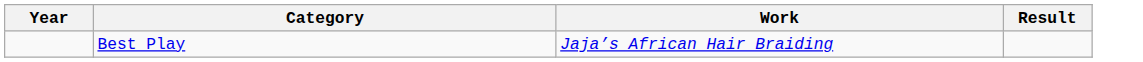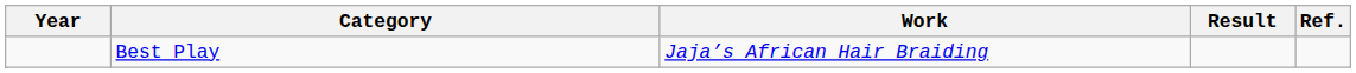 <table class=wikitable>
 <tr>
 <th scope="col" style="width:5em;">Year</th>
 <th scope="col" style="width:28em;">Category</th>
 <th scope="col" style="width:27em;">Work</th>
 <th scope="col" style="width:5em;">Result</th>
+<th>Ref.</th>
 </tr>
 <tr>
 <td style="text-align:center;"></td>
 <td><a href='#'>Best Play</a></td>
 <td><em><a href='#'>Jaja’s African Hair Braiding</a></em></td>
 <td></td>
+<td></td>
 </tr>
 </table>
